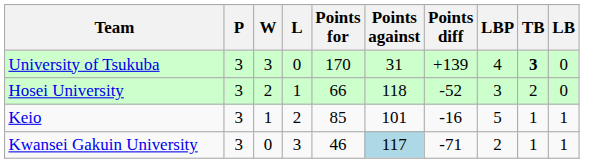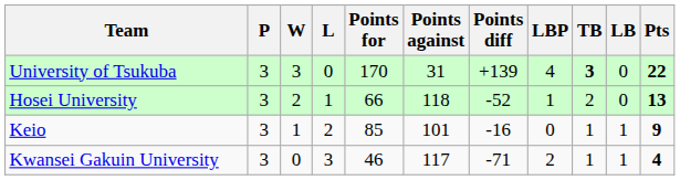 <table class="wikitable" style="text-align: center;">
 <tr>
 <th style="width:200px;">Team</th>
 <th width="20">P</th>
 <th width="20">W</th>
 <th width="20">L</th>
 <th width="20">Points for</th>
 <th width="20">Points against</th>
 <th width="20">Points diff</th>
 <th width="20">LBP</th>
 <th width="20">TB</th>
 <th width="20">LB</th>
+<th width="20">Pts</th>
 </tr>
 <tr style="background:#cfc;">
 <td align=left><a href='#'>University of Tsukuba</a></td>
 <td>3</td>
 <td>3</td>
 <td>0</td>
 <td>170</td>
 <td>31</td>
 <td>+139</td>
 <td>4</td>
 <td><strong>3</strong></td>
 <td>0</td>
+<td><strong>22</strong></td>
 </tr>
 <tr style="background:#cfc;">
 <td align=left><a href='#'>Hosei University</a></td>
 <td>3</td>
 <td>2</td>
 <td>1</td>
 <td>66</td>
 <td>118</td>
 <td>-52</td>
-<td>3</td>
+<td>1</td>
 <td>2</td>
 <td>0</td>
+<td><strong>13</strong></td>
 </tr>
 <tr>
 <td align=left><a href='#'>Keio</a></td>
 <td>3</td>
 <td>1</td>
 <td>2</td>
 <td>85</td>
 <td>101</td>
 <td>-16</td>
-<td>5</td>
+<td>0</td>
 <td>1</td>
 <td>1</td>
+<td><strong>9</strong></td>
 </tr>
 <tr>
 <td align=left><a href='#'>Kwansei Gakuin University</a></td>
 <td>3</td>
 <td>0</td>
 <td>3</td>
 <td>46</td>
-<td style="background: lightblue;">117</td>
+<td>117</td>
 <td>-71</td>
 <td>2</td>
 <td>1</td>
 <td>1</td>
+<td><strong>4</strong></td>
 </tr>
 </table>
